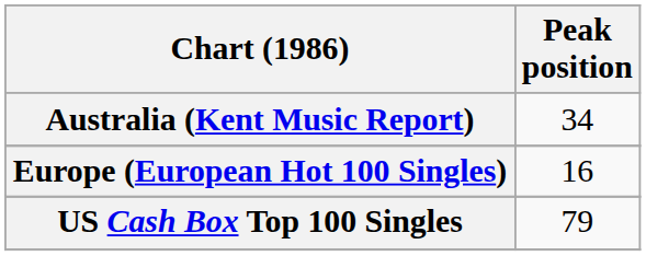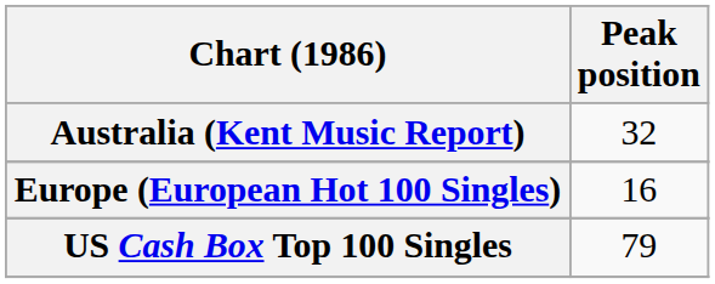 <table class="wikitable sortable plainrowheaders" style="text-align:center">
 <tr>
 <th scope="col">Chart (1986)</th>
 <th scope="col">Peak<br>position</th>
 </tr>
 <tr>
 <th scope="row">Australia (<a href='#'>Kent Music Report</a>)</th>
-<td>34</td>
+<td>32</td>
 </tr>
 <tr>
 </tr>
 <tr>
 </tr>
 <tr>
 </tr>
 <tr>
 <th scope="row">Europe (<a href='#'>European Hot 100 Singles</a>)</th>
 <td>16</td>
 </tr>
 <tr>
 </tr>
 <tr>
 </tr>
 <tr>
 </tr>
 <tr>
 </tr>
 <tr>
 </tr>
 <tr>
 </tr>
 <tr>
 </tr>
 <tr>
 <th scope="row">US <em><a href='#'>Cash Box</a></em> Top 100 Singles</th>
 <td>79</td>
 </tr>
 <tr>
 </tr>
 </table>
